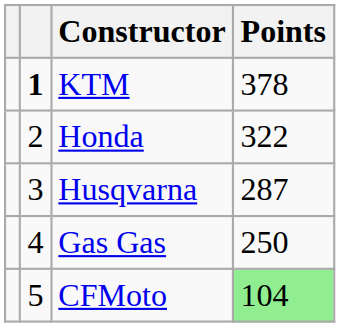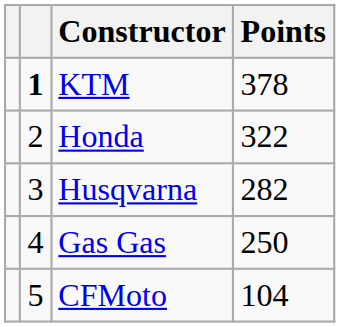 <table class="wikitable" style="font-size: 95%;">
 <tr>
 <th></th>
 <th></th>
 <th>Constructor</th>
 <th>Points</th>
 </tr>
 <tr>
 <td></td>
 <td align=center><strong>1</strong></td>
 <td> <a href='#'>KTM</a></td>
 <td align=left>378</td>
 </tr>
 <tr>
 <td></td>
 <td align=center>2</td>
 <td> <a href='#'>Honda</a></td>
 <td align=left>322</td>
 </tr>
 <tr>
 <td></td>
 <td align=center>3</td>
 <td> <a href='#'>Husqvarna</a></td>
-<td align=left>287</td>
+<td align=left>282</td>
 </tr>
 <tr>
 <td></td>
 <td align=center>4</td>
 <td> <a href='#'>Gas Gas</a></td>
 <td align=left>250</td>
 </tr>
 <tr>
 <td></td>
 <td align=center>5</td>
 <td> <a href='#'>CFMoto</a></td>
-<td align=left style="background: lightgreen;">104</td>
+<td align=left>104</td>
 </tr>
 </table>
